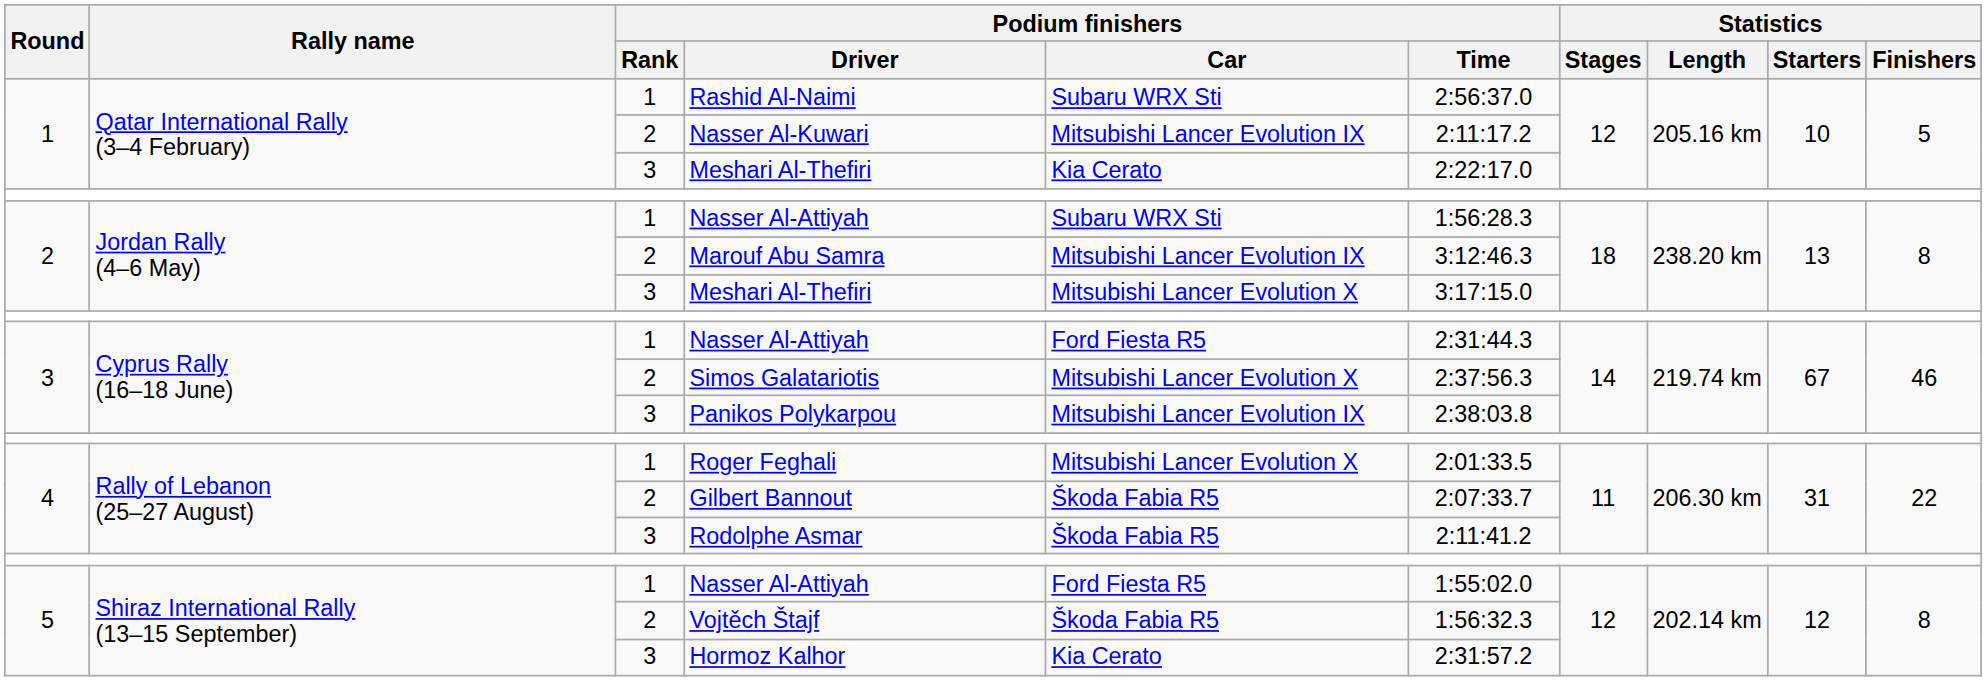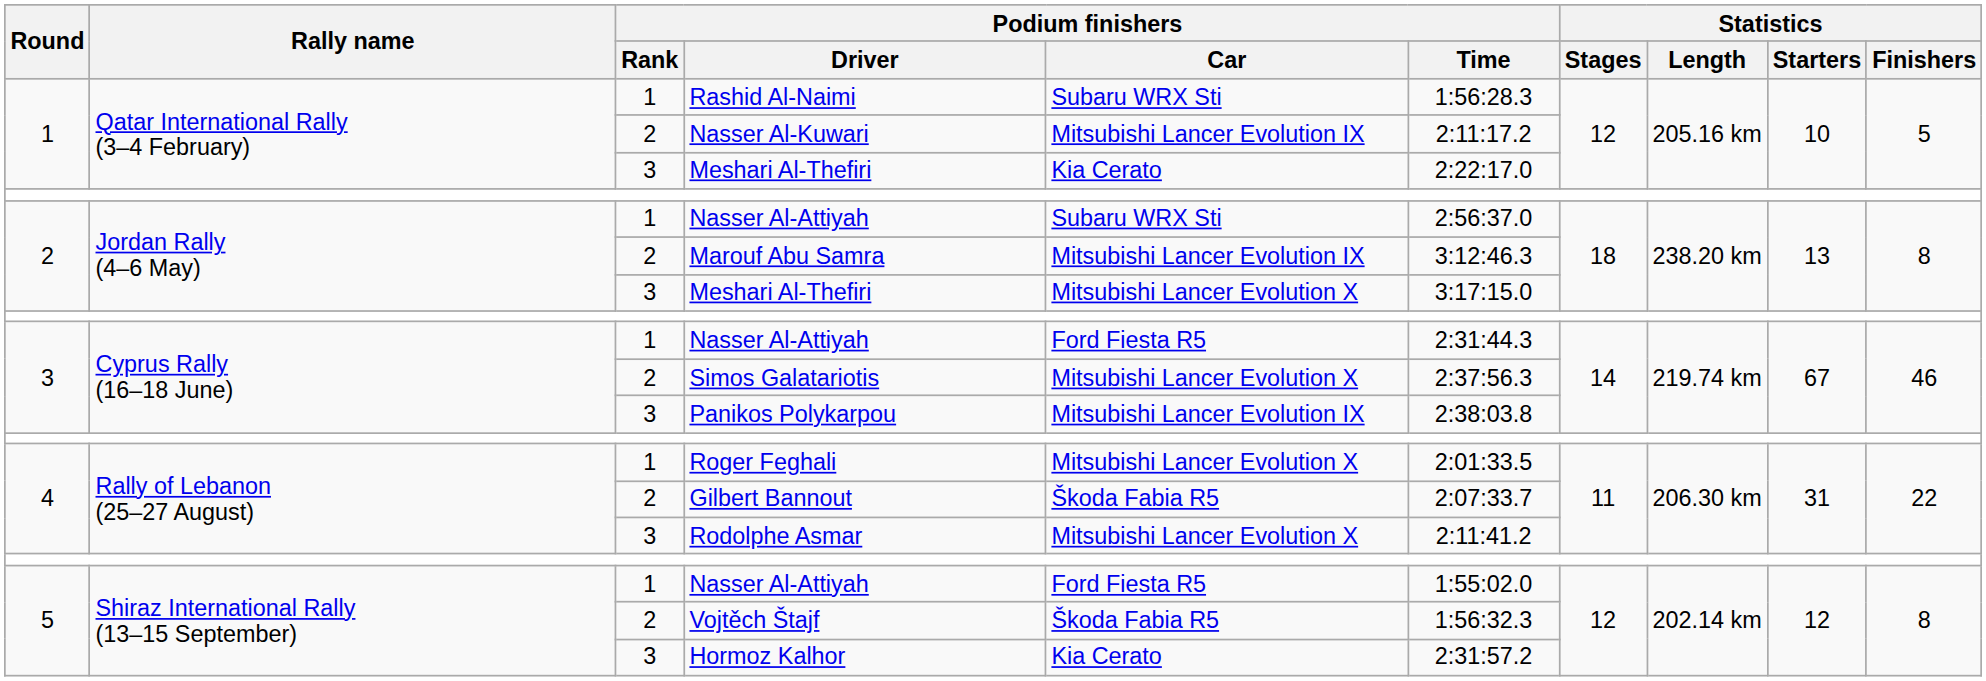 <table class="wikitable" style="font-size:85%;">
 <tr>
 <th rowspan=2>Round</th>
 <th style="width:22em" rowspan=2>Rally name</th>
 <th colspan=4>Podium finishers</th>
 <th colspan=4>Statistics</th>
 </tr>
 <tr>
 <th>Rank</th>
 <th style="width:15em">Driver</th>
 <th style="width:15em">Car</th>
 <th style="width:6em">Time</th>
 <th>Stages</th>
 <th>Length</th>
 <th>Starters</th>
 <th>Finishers</th>
 </tr>
 <tr>
 <td rowspan=3 align=center>1</td>
 <td rowspan=3> <a href='#'>Qatar International Rally</a><br>(3–4 February)</td>
 <td align=center>1</td>
 <td> <a href='#'>Rashid Al-Naimi</a></td>
 <td><a href='#'>Subaru WRX Sti</a></td>
-<td align=center>2:56:37.0</td>
+<td align=center>1:56:28.3</td>
 <td rowspan=3 align=center>12</td>
 <td rowspan=3 align=center>205.16 km</td>
 <td rowspan=3 align=center>10</td>
 <td rowspan=3 align=center>5</td>
 </tr>
 <tr>
 <td align=center>2</td>
 <td> <a href='#'>Nasser Al-Kuwari</a></td>
 <td><a href='#'>Mitsubishi Lancer Evolution IX</a></td>
 <td align=center>2:11:17.2</td>
 </tr>
 <tr>
 <td align=center>3</td>
 <td> <a href='#'>Meshari Al-Thefiri</a></td>
 <td><a href='#'>Kia Cerato</a></td>
 <td align=center>2:22:17.0</td>
 </tr>
 <tr style="background:white;">
 <td colspan="12"></td>
 </tr>
 <tr>
 <td rowspan=3 align=center>2</td>
 <td rowspan=3> <a href='#'>Jordan Rally</a><br>(4–6 May)</td>
 <td align=center>1</td>
 <td> <a href='#'>Nasser Al-Attiyah</a></td>
 <td><a href='#'>Subaru WRX Sti</a></td>
-<td align=center>1:56:28.3</td>
+<td align=center>2:56:37.0</td>
 <td rowspan=3 align=center>18</td>
 <td rowspan=3 align=center>238.20 km</td>
 <td rowspan=3 align=center>13</td>
 <td rowspan=3 align=center>8</td>
 </tr>
 <tr>
 <td align=center>2</td>
 <td> <a href='#'>Marouf Abu Samra</a></td>
 <td><a href='#'>Mitsubishi Lancer Evolution IX</a></td>
 <td align=center>3:12:46.3</td>
 </tr>
 <tr>
 <td align=center>3</td>
 <td> <a href='#'>Meshari Al-Thefiri</a></td>
 <td><a href='#'>Mitsubishi Lancer Evolution X</a></td>
 <td align=center>3:17:15.0</td>
 </tr>
 <tr style="background:white;">
 <td colspan="12"></td>
 </tr>
 <tr>
 <td rowspan=3 align=center>3</td>
 <td rowspan=3> <a href='#'>Cyprus Rally</a><br>(16–18 June)</td>
 <td align=center>1</td>
 <td> <a href='#'>Nasser Al-Attiyah</a></td>
 <td><a href='#'>Ford Fiesta R5</a></td>
 <td align=center>2:31:44.3</td>
 <td rowspan=3 align=center>14</td>
 <td rowspan=3 align=center>219.74 km</td>
 <td rowspan=3 align=center>67</td>
 <td rowspan=3 align=center>46</td>
 </tr>
 <tr>
 <td align=center>2</td>
 <td> <a href='#'>Simos Galatariotis</a></td>
 <td><a href='#'>Mitsubishi Lancer Evolution X</a></td>
 <td align=center>2:37:56.3</td>
 </tr>
 <tr>
 <td align=center>3</td>
 <td> <a href='#'>Panikos Polykarpou</a></td>
 <td><a href='#'>Mitsubishi Lancer Evolution IX</a></td>
 <td align=center>2:38:03.8</td>
 </tr>
 <tr style="background:white;">
 <td colspan="12"></td>
 </tr>
 <tr>
 <td rowspan=3 align=center>4</td>
 <td rowspan=3> <a href='#'>Rally of Lebanon</a><br>(25–27 August)</td>
 <td align=center>1</td>
 <td> <a href='#'>Roger Feghali</a></td>
 <td><a href='#'>Mitsubishi Lancer Evolution X</a></td>
 <td align=center>2:01:33.5</td>
 <td rowspan=3 align=center>11</td>
 <td rowspan=3 align=center>206.30 km</td>
 <td rowspan=3 align=center>31</td>
 <td rowspan=3 align=center>22</td>
 </tr>
 <tr>
 <td align=center>2</td>
 <td> <a href='#'>Gilbert Bannout</a></td>
 <td><a href='#'>Škoda Fabia R5</a></td>
 <td align=center>2:07:33.7</td>
 </tr>
 <tr>
 <td align=center>3</td>
 <td> <a href='#'>Rodolphe Asmar</a></td>
-<td><a href='#'>Škoda Fabia R5</a></td>
+<td><a href='#'>Mitsubishi Lancer Evolution X</a></td>
 <td align=center>2:11:41.2</td>
 </tr>
 <tr style="background:white;">
 <td colspan="12"></td>
 </tr>
 <tr>
 <td rowspan=3 align=center>5</td>
 <td rowspan=3> <a href='#'>Shiraz International Rally</a><br>(13–15 September)</td>
 <td align=center>1</td>
 <td> <a href='#'>Nasser Al-Attiyah</a></td>
 <td><a href='#'>Ford Fiesta R5</a></td>
 <td align=center>1:55:02.0</td>
 <td rowspan=3 align=center>12</td>
 <td rowspan=3 align=center>202.14 km</td>
 <td rowspan=3 align=center>12</td>
 <td rowspan=3 align=center>8</td>
 </tr>
 <tr>
 <td align=center>2</td>
 <td> <a href='#'>Vojtěch Štajf</a></td>
 <td><a href='#'>Škoda Fabia R5</a></td>
 <td align=center>1:56:32.3</td>
 </tr>
 <tr>
 <td align=center>3</td>
 <td> <a href='#'>Hormoz Kalhor</a></td>
 <td><a href='#'>Kia Cerato</a></td>
 <td align=center>2:31:57.2</td>
 </tr>
 </table>
